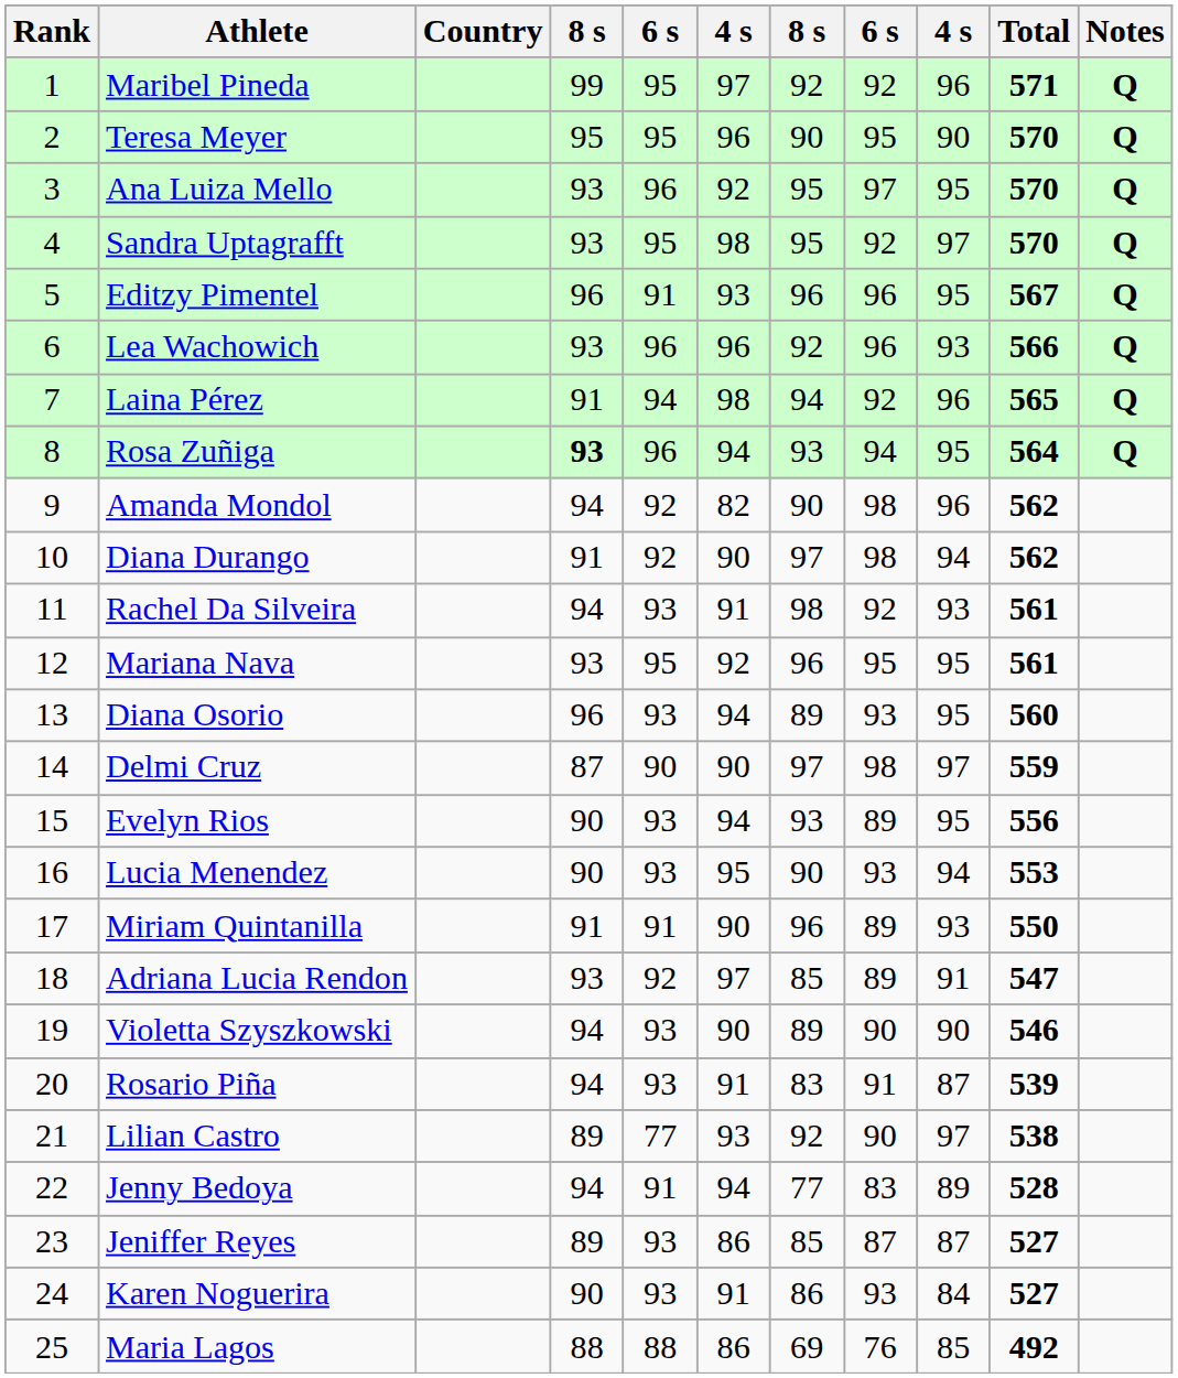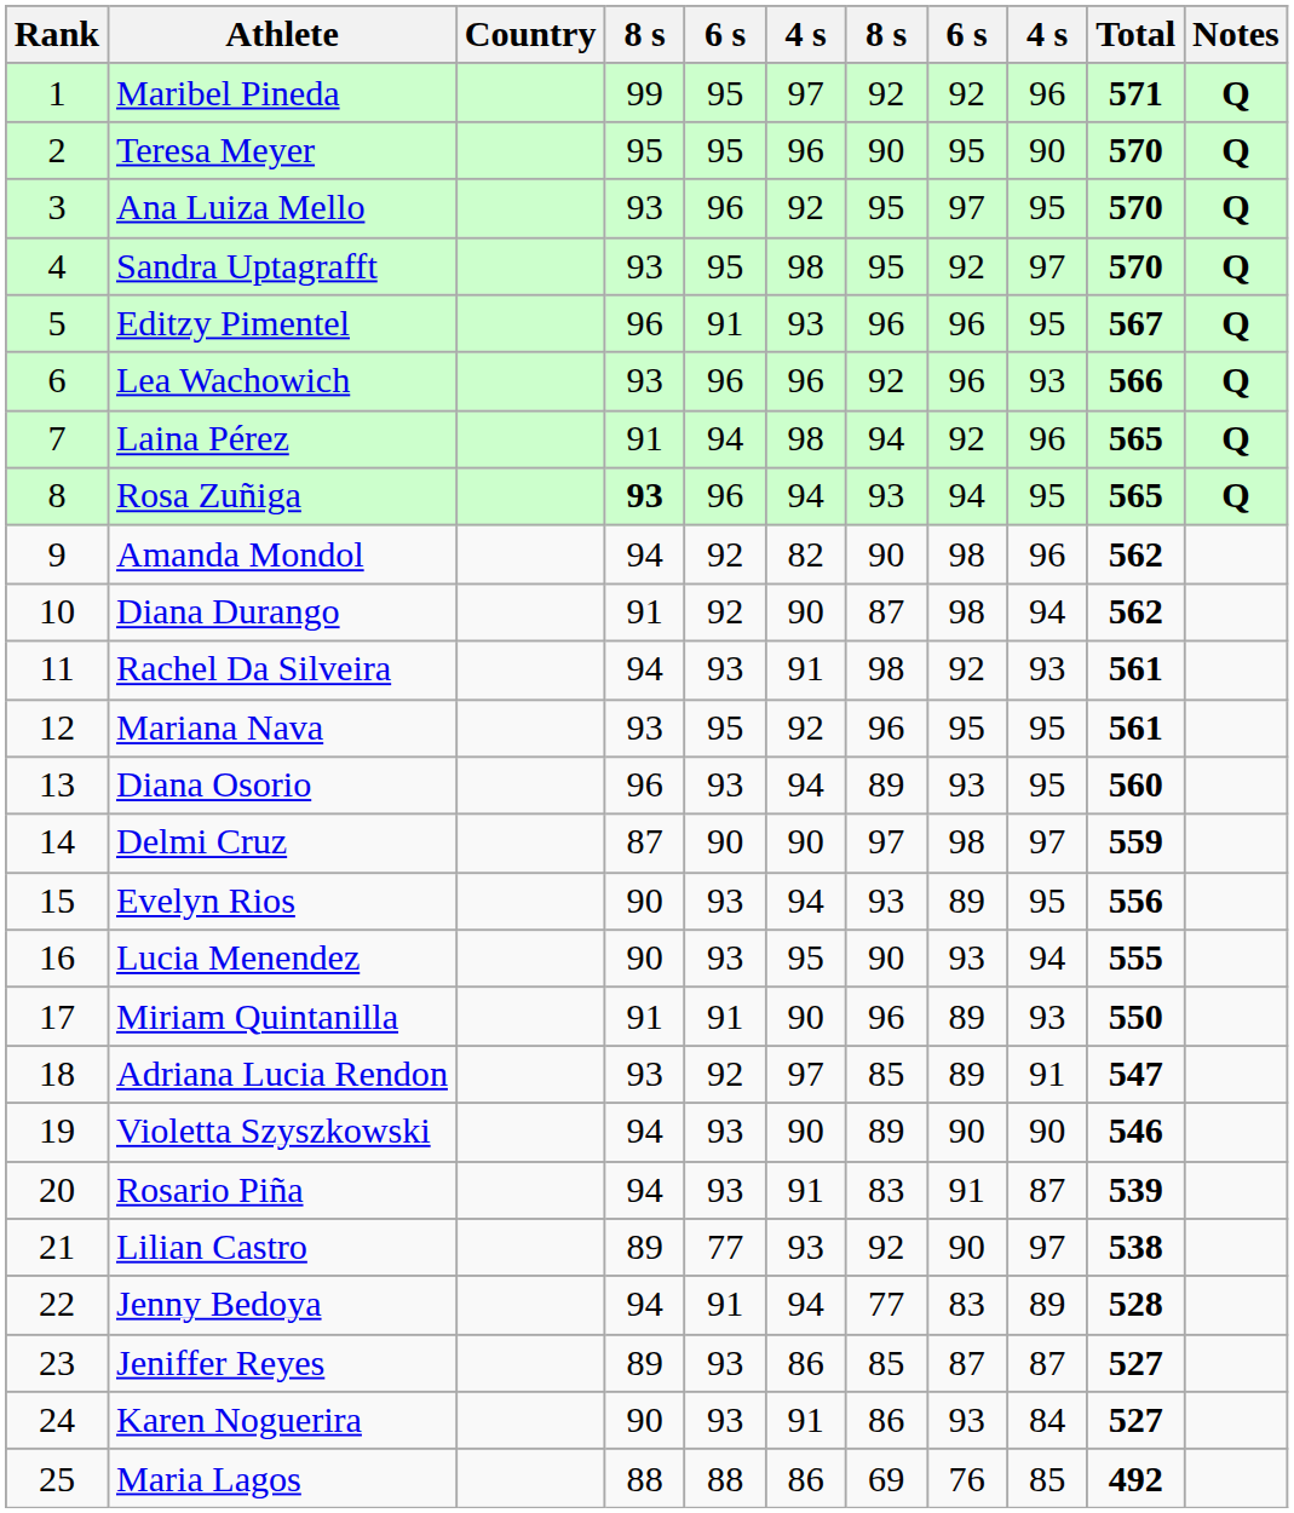 <table class="wikitable sortable" style="text-align:center">
 <tr>
 <th>Rank</th>
 <th>Athlete</th>
 <th>Country</th>
 <th class="sortable" style="width: 28px">8 s</th>
 <th class="sortable" style="width: 28px">6 s</th>
 <th class="sortable" style="width: 28px">4 s</th>
 <th class="sortable" style="width: 28px">8 s</th>
 <th class="sortable" style="width: 28px">6 s</th>
 <th class="sortable" style="width: 28px">4 s</th>
 <th>Total</th>
 <th class="unsortable">Notes</th>
 </tr>
 <tr bgcolor=#ccffcc>
 <td>1</td>
 <td align="left"><a href='#'>Maribel Pineda</a></td>
 <td align="left"></td>
 <td>99</td>
 <td>95</td>
 <td>97</td>
 <td>92</td>
 <td>92</td>
 <td>96</td>
 <td><strong>571</strong></td>
 <td><strong>Q</strong></td>
 </tr>
 <tr bgcolor=#ccffcc>
 <td>2</td>
 <td align="left"><a href='#'>Teresa Meyer</a></td>
 <td align="left"></td>
 <td>95</td>
 <td>95</td>
 <td>96</td>
 <td>90</td>
 <td>95</td>
 <td>90</td>
 <td><strong>570</strong></td>
 <td><strong>Q</strong></td>
 </tr>
 <tr bgcolor=#ccffcc>
 <td>3</td>
 <td align="left"><a href='#'>Ana Luiza Mello</a></td>
 <td align="left"></td>
 <td>93</td>
 <td>96</td>
 <td>92</td>
 <td>95</td>
 <td>97</td>
 <td>95</td>
 <td><strong>570</strong></td>
 <td><strong>Q</strong></td>
 </tr>
 <tr bgcolor=#ccffcc>
 <td>4</td>
 <td align="left"><a href='#'>Sandra Uptagrafft</a></td>
 <td align="left"></td>
 <td>93</td>
 <td>95</td>
 <td>98</td>
 <td>95</td>
 <td>92</td>
 <td>97</td>
 <td><strong>570</strong></td>
 <td><strong>Q</strong></td>
 </tr>
 <tr bgcolor=#ccffcc>
 <td>5</td>
 <td align="left"><a href='#'>Editzy Pimentel</a></td>
 <td align="left"></td>
 <td>96</td>
 <td>91</td>
 <td>93</td>
 <td>96</td>
 <td>96</td>
 <td>95</td>
 <td><strong>567</strong></td>
 <td><strong>Q</strong></td>
 </tr>
 <tr bgcolor=#ccffcc>
 <td>6</td>
 <td align="left"><a href='#'>Lea Wachowich</a></td>
 <td align="left"></td>
 <td>93</td>
 <td>96</td>
 <td>96</td>
 <td>92</td>
 <td>96</td>
 <td>93</td>
 <td><strong>566</strong></td>
 <td><strong>Q</strong></td>
 </tr>
 <tr bgcolor=#ccffcc>
 <td>7</td>
 <td align="left"><a href='#'>Laina Pérez</a></td>
 <td align="left"></td>
 <td>91</td>
 <td>94</td>
 <td>98</td>
 <td>94</td>
 <td>92</td>
 <td>96</td>
 <td><strong>565</strong></td>
 <td><strong>Q</strong></td>
 </tr>
 <tr bgcolor=#ccffcc>
 <td>8</td>
 <td align="left"><a href='#'>Rosa Zuñiga</a></td>
 <td align="left"></td>
 <td><strong>93</strong></td>
 <td>96</td>
 <td>94</td>
 <td>93</td>
 <td>94</td>
 <td>95</td>
-<td><strong>564</strong></td>
+<td><strong>565</strong></td>
 <td><strong>Q</strong></td>
 </tr>
 <tr>
 <td>9</td>
 <td align="left"><a href='#'>Amanda Mondol</a></td>
 <td align="left"></td>
 <td>94</td>
 <td>92</td>
 <td>82</td>
 <td>90</td>
 <td>98</td>
 <td>96</td>
 <td><strong>562</strong></td>
 <td></td>
 </tr>
 <tr>
 <td>10</td>
 <td align="left"><a href='#'>Diana Durango</a></td>
 <td align="left"></td>
 <td>91</td>
 <td>92</td>
 <td>90</td>
-<td>97</td>
+<td>87</td>
 <td>98</td>
 <td>94</td>
 <td><strong>562</strong></td>
 <td></td>
 </tr>
 <tr>
 <td>11</td>
 <td align="left"><a href='#'>Rachel Da Silveira</a></td>
 <td align="left"></td>
 <td>94</td>
 <td>93</td>
 <td>91</td>
 <td>98</td>
 <td>92</td>
 <td>93</td>
 <td><strong>561</strong></td>
 <td></td>
 </tr>
 <tr>
 <td>12</td>
 <td align="left"><a href='#'>Mariana Nava</a></td>
 <td align="left"></td>
 <td>93</td>
 <td>95</td>
 <td>92</td>
 <td>96</td>
 <td>95</td>
 <td>95</td>
 <td><strong>561</strong></td>
 <td></td>
 </tr>
 <tr>
 <td>13</td>
 <td align="left"><a href='#'>Diana Osorio</a></td>
 <td align="left"></td>
 <td>96</td>
 <td>93</td>
 <td>94</td>
 <td>89</td>
 <td>93</td>
 <td>95</td>
 <td><strong>560</strong></td>
 <td></td>
 </tr>
 <tr>
 <td>14</td>
 <td align="left"><a href='#'>Delmi Cruz</a></td>
 <td align="left"></td>
 <td>87</td>
 <td>90</td>
 <td>90</td>
 <td>97</td>
 <td>98</td>
 <td>97</td>
 <td><strong>559</strong></td>
 <td></td>
 </tr>
 <tr>
 <td>15</td>
 <td align="left"><a href='#'>Evelyn Rios</a></td>
 <td align="left"></td>
 <td>90</td>
 <td>93</td>
 <td>94</td>
 <td>93</td>
 <td>89</td>
 <td>95</td>
 <td><strong>556</strong></td>
 <td></td>
 </tr>
 <tr>
 <td>16</td>
 <td align="left"><a href='#'>Lucia Menendez</a></td>
 <td align="left"></td>
 <td>90</td>
 <td>93</td>
 <td>95</td>
 <td>90</td>
 <td>93</td>
 <td>94</td>
-<td><strong>553</strong></td>
+<td><strong>555</strong></td>
 <td></td>
 </tr>
 <tr>
 <td>17</td>
 <td align="left"><a href='#'>Miriam Quintanilla</a></td>
 <td align="left"></td>
 <td>91</td>
 <td>91</td>
 <td>90</td>
 <td>96</td>
 <td>89</td>
 <td>93</td>
 <td><strong>550</strong></td>
 <td></td>
 </tr>
 <tr>
 <td>18</td>
 <td align="left"><a href='#'>Adriana Lucia Rendon</a></td>
 <td align="left"></td>
 <td>93</td>
 <td>92</td>
 <td>97</td>
 <td>85</td>
 <td>89</td>
 <td>91</td>
 <td><strong>547</strong></td>
 <td></td>
 </tr>
 <tr>
 <td>19</td>
 <td align="left"><a href='#'>Violetta Szyszkowski</a></td>
 <td align="left"></td>
 <td>94</td>
 <td>93</td>
 <td>90</td>
 <td>89</td>
 <td>90</td>
 <td>90</td>
 <td><strong>546</strong></td>
 <td></td>
 </tr>
 <tr>
 <td>20</td>
 <td align="left"><a href='#'>Rosario Piña</a></td>
 <td align="left"></td>
 <td>94</td>
 <td>93</td>
 <td>91</td>
 <td>83</td>
 <td>91</td>
 <td>87</td>
 <td><strong>539</strong></td>
 <td></td>
 </tr>
 <tr>
 <td>21</td>
 <td align="left"><a href='#'>Lilian Castro</a></td>
 <td align="left"></td>
 <td>89</td>
 <td>77</td>
 <td>93</td>
 <td>92</td>
 <td>90</td>
 <td>97</td>
 <td><strong>538</strong></td>
 <td></td>
 </tr>
 <tr>
 <td>22</td>
 <td align="left"><a href='#'>Jenny Bedoya</a></td>
 <td align="left"></td>
 <td>94</td>
 <td>91</td>
 <td>94</td>
 <td>77</td>
 <td>83</td>
 <td>89</td>
 <td><strong>528</strong></td>
 <td></td>
 </tr>
 <tr>
 <td>23</td>
 <td align="left"><a href='#'>Jeniffer Reyes</a></td>
 <td align="left"></td>
 <td>89</td>
 <td>93</td>
 <td>86</td>
 <td>85</td>
 <td>87</td>
 <td>87</td>
 <td><strong>527</strong></td>
 <td></td>
 </tr>
 <tr>
 <td>24</td>
 <td align="left"><a href='#'>Karen Noguerira</a></td>
 <td align="left"></td>
 <td>90</td>
 <td>93</td>
 <td>91</td>
 <td>86</td>
 <td>93</td>
 <td>84</td>
 <td><strong>527</strong></td>
 <td></td>
 </tr>
 <tr>
 <td>25</td>
 <td align="left"><a href='#'>Maria Lagos</a></td>
 <td align="left"></td>
 <td>88</td>
 <td>88</td>
 <td>86</td>
 <td>69</td>
 <td>76</td>
 <td>85</td>
 <td><strong>492</strong></td>
 <td></td>
 </tr>
 </table>
